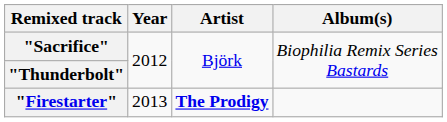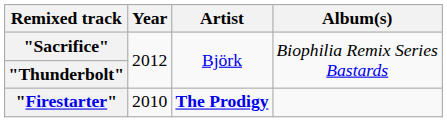 <table class="wikitable plainrowheaders" style="text-align:center;">
 <tr>
 <th scope="col">Remixed track</th>
 <th scope="col">Year</th>
 <th scope="col">Artist</th>
 <th scope="col">Album(s)</th>
 </tr>
 <tr>
 <th scope="row">"Sacrifice"</th>
 <td rowspan="2">2012</td>
 <td rowspan="2"><a href='#'>Björk</a></td>
 <td rowspan="2"><em>Biophilia Remix Series</em><br><em><a href='#'>Bastards</a></em></td>
 </tr>
 <tr>
 <th scope="row">"Thunderbolt"</th>
 </tr>
 <tr>
 <th scope="row">"<a href='#'>Firestarter</a>"</th>
-<td>2013</td>
+<td>2010</td>
 <td><strong><a href='#'>The Prodigy</a></strong></td>
 <td></td>
 </tr>
 </table>
